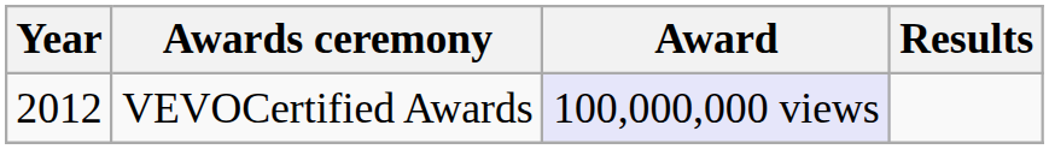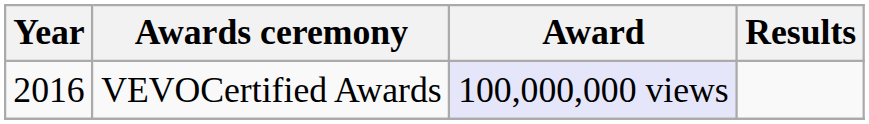 <table class="wikitable">
 <tr>
 <th>Year</th>
 <th>Awards ceremony</th>
 <th>Award</th>
 <th>Results</th>
 </tr>
 <tr>
-<td>2012</td>
+<td>2016</td>
 <td VEVO>VEVOCertified Awards</td>
 <td style="background: lavender;">100,000,000 views</td>
 <td></td>
 </tr>
 <tr>
 </tr>
 </table>
